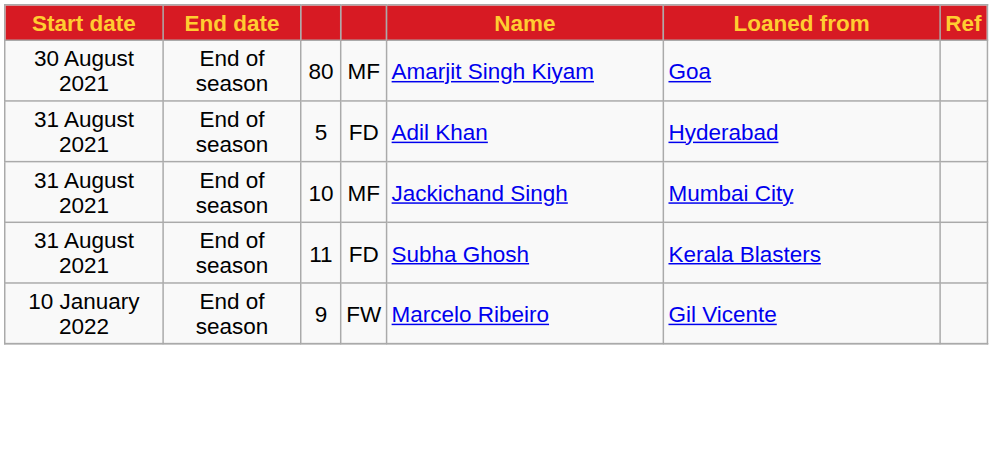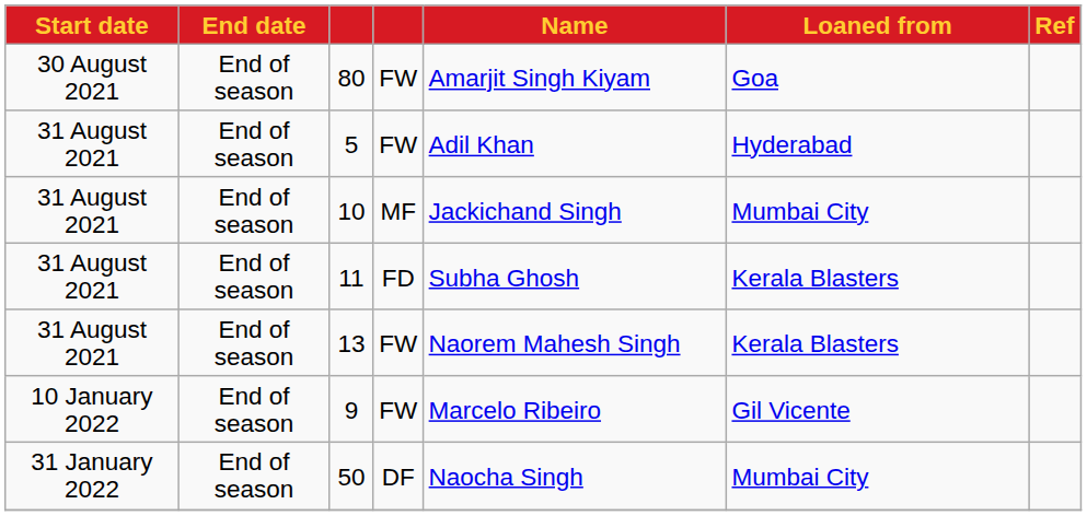 <table class="wikitable" style="text-align:center; font-size:95%">
 <tr>
 <th style="background:#d71a23; color:#ffcd31; text-align:center; width:100px;">Start date</th>
 <th style="background:#d71a23; color:#ffcd31; text-align:center; width:86px;">End date</th>
 <th style="background:#d71a23; color:#ffcd31; text-align:center; width:20px;"></th>
 <th style="background:#d71a23; color:#ffcd31; text-align:center; width:20px;"></th>
 <th style="background:#d71a23; color:#ffcd31; text-align:center; width:180px;">Name</th>
 <th style="background:#d71a23; color:#ffcd31; text-align:center; width:180px;">Loaned from</th>
 <th style="background:#d71a23; color:#ffcd31; text-align:center; width:20px;">Ref</th>
 </tr>
 <tr>
 <td>30 August 2021</td>
 <td>End of season</td>
 <td>80</td>
-<td>MF</td>
+<td>FW</td>
 <td style="text-align:left"> <a href='#'>Amarjit Singh Kiyam</a></td>
 <td style="text-align:left"> <a href='#'>Goa</a></td>
 <td></td>
 </tr>
 <tr>
 <td>31 August 2021</td>
 <td>End of season</td>
 <td>5</td>
-<td>FD</td>
+<td>FW</td>
 <td style="text-align:left"> <a href='#'>Adil Khan</a></td>
 <td style="text-align:left"> <a href='#'>Hyderabad</a></td>
 <td></td>
 </tr>
 <tr>
 <td>31 August 2021</td>
 <td>End of season</td>
 <td>10</td>
 <td>MF</td>
 <td style="text-align:left"> <a href='#'>Jackichand Singh</a></td>
 <td style="text-align:left"> <a href='#'>Mumbai City</a></td>
 <td></td>
 </tr>
 <tr>
 <td>31 August 2021</td>
 <td>End of season</td>
 <td>11</td>
 <td>FD</td>
 <td style="text-align:left"> <a href='#'>Subha Ghosh</a></td>
 <td style="text-align:left"> <a href='#'>Kerala Blasters</a></td>
 <td></td>
 </tr>
 <tr>
+<td>31 August 2021</td>
+<td>End of season</td>
+<td>13</td>
+<td>FW</td>
+<td style="text-align:left"> <a href='#'>Naorem Mahesh Singh</a></td>
+<td style="text-align:left"> <a href='#'>Kerala Blasters</a></td>
+<td></td>
+</tr>
+<tr>
 <td>10 January 2022</td>
 <td>End of season</td>
 <td>9</td>
 <td>FW</td>
 <td style="text-align:left"> <a href='#'>Marcelo Ribeiro</a></td>
 <td style="text-align:left"> <a href='#'>Gil Vicente</a></td>
 <td></td>
 </tr>
 <tr>
+<td>31 January 2022</td>
+<td>End of season</td>
+<td>50</td>
+<td>DF</td>
+<td style="text-align:left"> <a href='#'>Naocha Singh</a></td>
+<td style="text-align:left"> <a href='#'>Mumbai City</a></td>
+<td></td>
+</tr>
+<tr>
 </tr>
 </table>
